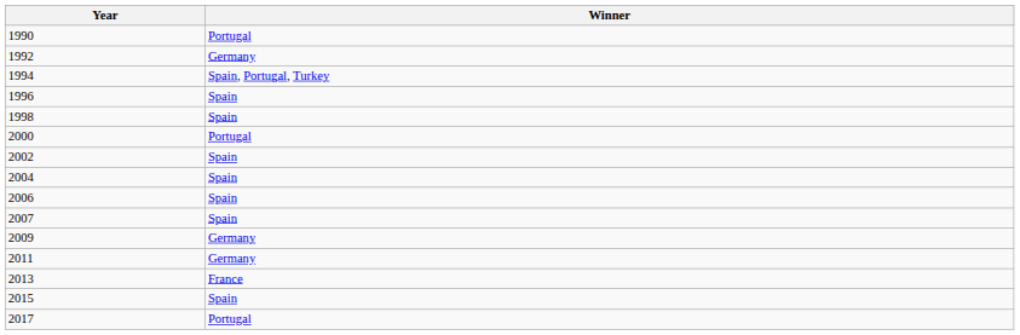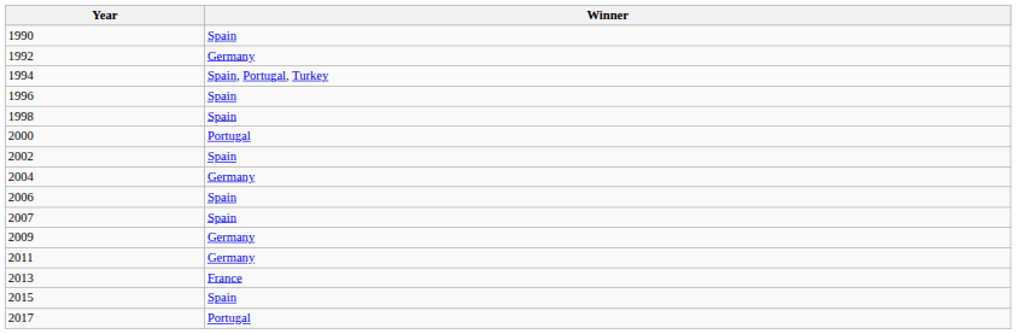 <table class="wikitable" style="width:100%;">
 <tr style="background:#ccc;">
 <th>Year</th>
 <th>Winner</th>
 </tr>
 <tr>
 <td>1990</td>
-<td> <a href='#'>Portugal</a></td>
+<td> <a href='#'>Spain</a></td>
 </tr>
 <tr>
 <td>1992</td>
 <td> <a href='#'>Germany</a></td>
 </tr>
 <tr>
 <td>1994</td>
 <td> <a href='#'>Spain</a>,  <a href='#'>Portugal</a>,  <a href='#'>Turkey</a></td>
 </tr>
 <tr>
 <td>1996</td>
 <td> <a href='#'>Spain</a></td>
 </tr>
 <tr>
 <td>1998</td>
 <td> <a href='#'>Spain</a></td>
 </tr>
 <tr>
 <td>2000</td>
 <td> <a href='#'>Portugal</a></td>
 </tr>
 <tr>
 <td>2002</td>
 <td> <a href='#'>Spain</a></td>
 </tr>
 <tr>
 <td>2004</td>
-<td> <a href='#'>Spain</a></td>
+<td> <a href='#'>Germany</a></td>
 </tr>
 <tr>
 <td>2006</td>
 <td> <a href='#'>Spain</a></td>
 </tr>
 <tr>
 <td>2007</td>
 <td> <a href='#'>Spain</a></td>
 </tr>
 <tr>
 <td>2009</td>
 <td> <a href='#'>Germany</a></td>
 </tr>
 <tr>
 <td>2011</td>
 <td> <a href='#'>Germany</a></td>
 </tr>
 <tr>
 <td>2013</td>
 <td> <a href='#'>France</a></td>
 </tr>
 <tr>
 <td>2015</td>
 <td> <a href='#'>Spain</a></td>
 </tr>
 <tr>
 <td>2017</td>
 <td> <a href='#'>Portugal</a></td>
 </tr>
 </table>
